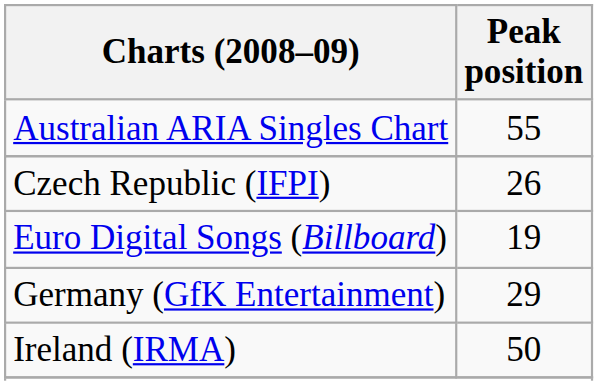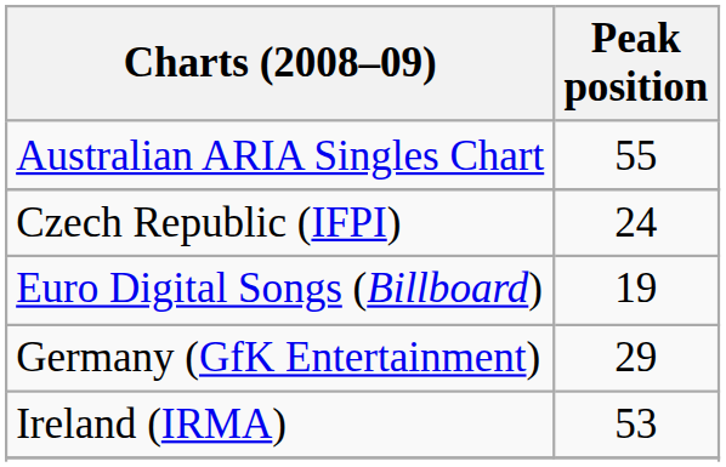 <table class="wikitable sortable">
 <tr>
 <th>Charts (2008–09)</th>
 <th>Peak<br>position</th>
 </tr>
 <tr>
 <td><a href='#'>Australian ARIA Singles Chart</a></td>
 <td style="text-align:center;">55</td>
 </tr>
 <tr>
 </tr>
 <tr>
 </tr>
 <tr>
 <td>Czech Republic (<a href='#'>IFPI</a>)</td>
-<td style="text-align:center;">26</td>
+<td style="text-align:center;">24</td>
 </tr>
 <tr>
 <td><a href='#'>Euro Digital Songs</a> (<em><a href='#'>Billboard</a></em>)</td>
 <td style="text-align:center;">19</td>
 </tr>
 <tr>
 <td>Germany (<a href='#'>GfK Entertainment</a>)</td>
 <td style="text-align:center;">29</td>
 </tr>
 <tr>
 <td>Ireland (<a href='#'>IRMA</a>)</td>
-<td style="text-align:center;">50</td>
+<td style="text-align:center;">53</td>
 </tr>
 <tr>
 </tr>
 <tr>
 </tr>
 <tr>
 </tr>
 <tr>
 </tr>
 <tr>
 </tr>
 <tr>
 </tr>
 </table>
